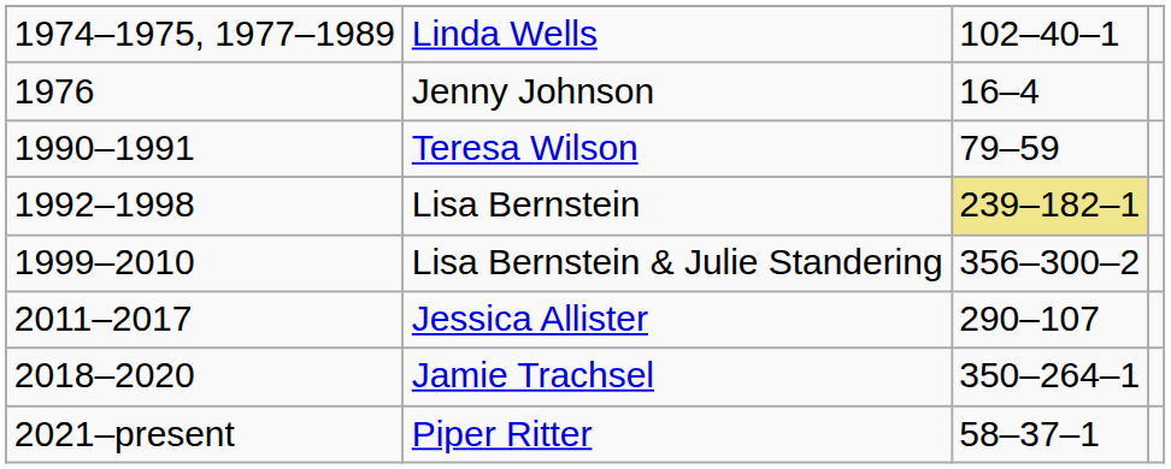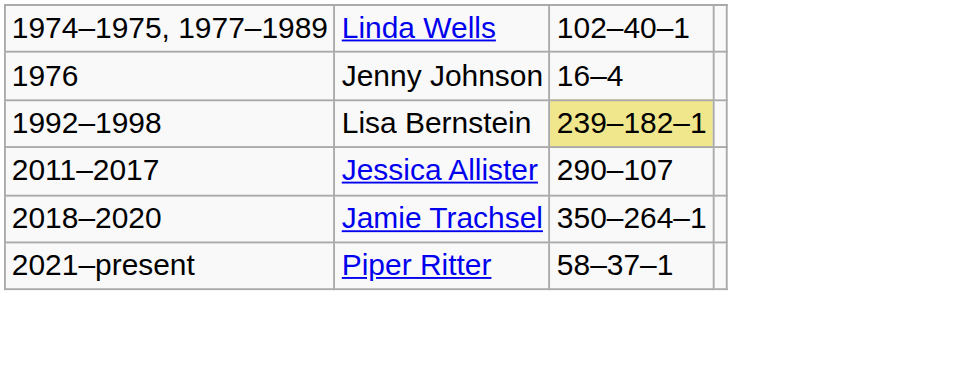 <table class="wikitable">
 <tr style="text-align:center;">
 </tr>
 <tr>
 <td>1974–1975, 1977–1989</td>
 <td><a href='#'>Linda Wells</a></td>
 <td>102–40–1</td>
 <td></td>
 </tr>
 <tr>
 <td>1976</td>
 <td>Jenny Johnson</td>
 <td>16–4</td>
 <td></td>
 </tr>
 <tr>
-<td>1990–1991</td>
-<td><a href='#'>Teresa Wilson</a></td>
-<td>79–59</td>
-<td></td>
-</tr>
-<tr>
 <td>1992–1998</td>
 <td>Lisa Bernstein</td>
 <td style="background: khaki;">239–182–1</td>
-<td></td>
-</tr>
-<tr>
-<td>1999–2010</td>
-<td>Lisa Bernstein & Julie Standering</td>
-<td>356–300–2</td>
 <td></td>
 </tr>
 <tr>
 <td>2011–2017</td>
 <td><a href='#'>Jessica Allister</a></td>
 <td>290–107</td>
 <td></td>
 </tr>
 <tr>
 <td>2018–2020</td>
 <td><a href='#'>Jamie Trachsel</a></td>
 <td>350–264–1</td>
 <td></td>
 </tr>
 <tr>
 <td>2021–present</td>
 <td><a href='#'>Piper Ritter</a></td>
 <td>58–37–1</td>
 <td></td>
 </tr>
 </table>
